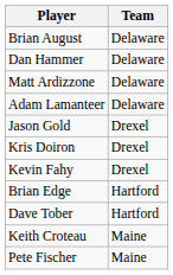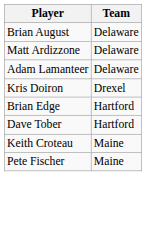 <table class=wikitable>
 <tr>
 <th>Player</th>
 <th>Team</th>
 </tr>
 <tr>
 <td>Brian August</td>
-<td>Delaware</td>
-</tr>
-<tr>
-<td>Dan Hammer</td>
 <td>Delaware</td>
 </tr>
 <tr>
 <td>Matt Ardizzone</td>
 <td>Delaware</td>
 </tr>
 <tr>
 <td>Adam Lamanteer</td>
 <td>Delaware</td>
 </tr>
 <tr>
-<td>Jason Gold</td>
-<td>Drexel</td>
-</tr>
-<tr>
 <td>Kris Doiron</td>
-<td>Drexel</td>
-</tr>
-<tr>
-<td>Kevin Fahy</td>
 <td>Drexel</td>
 </tr>
 <tr>
 <td>Brian Edge</td>
 <td>Hartford</td>
 </tr>
 <tr>
 <td>Dave Tober</td>
 <td>Hartford</td>
 </tr>
 <tr>
 <td>Keith Croteau</td>
 <td>Maine</td>
 </tr>
 <tr>
 <td>Pete Fischer</td>
 <td>Maine</td>
 </tr>
 </table>
